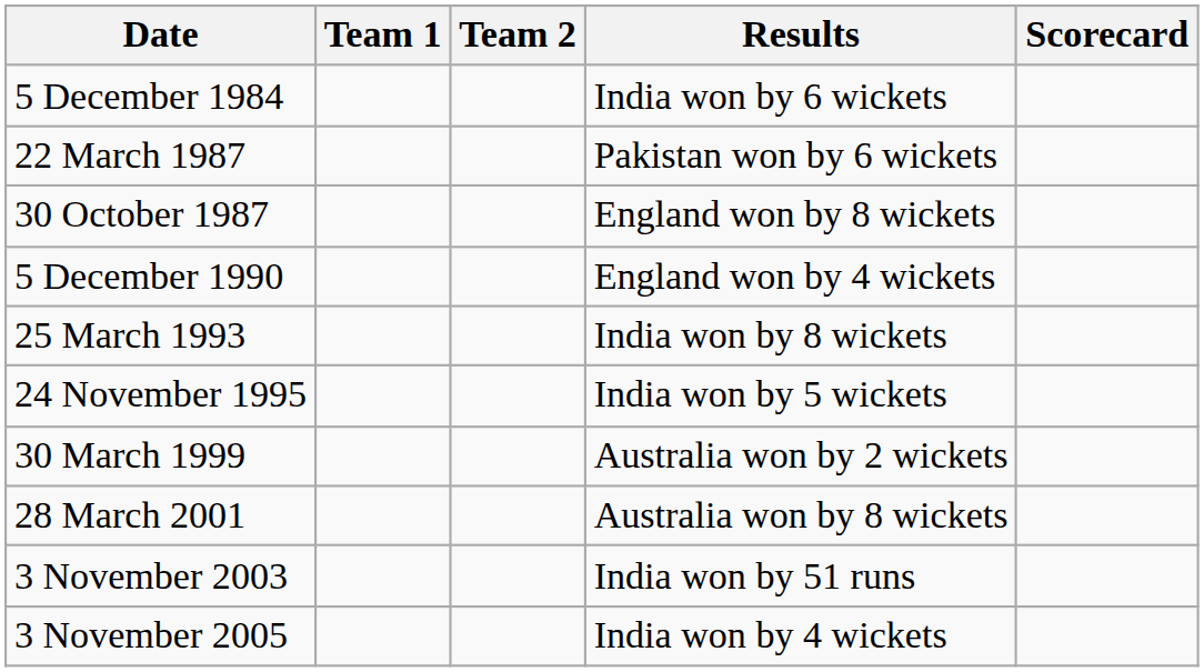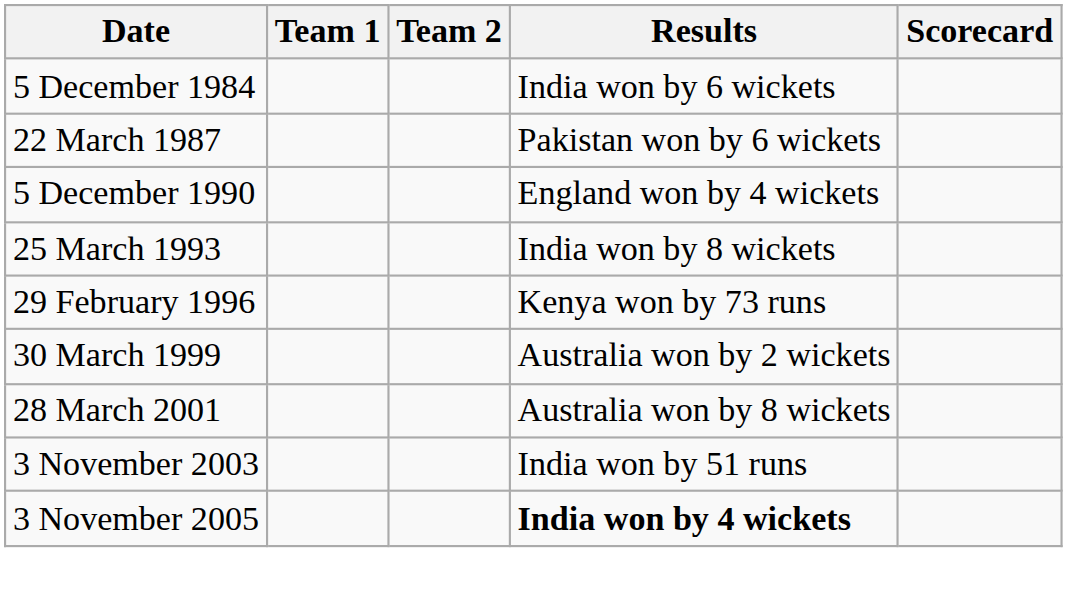 <table class="wikitable" border="1">
 <tr>
 <th>Date</th>
 <th>Team 1</th>
 <th>Team 2</th>
 <th>Results</th>
 <th>Scorecard</th>
 </tr>
 <tr>
 <td>5 December 1984</td>
 <td></td>
 <td></td>
 <td>India won by 6 wickets</td>
 <td></td>
 </tr>
 <tr>
 <td>22 March 1987</td>
 <td></td>
 <td></td>
 <td>Pakistan won by 6 wickets</td>
 <td></td>
 </tr>
 <tr>
-<td>30 October 1987</td>
-<td></td>
-<td></td>
-<td>England won by 8 wickets</td>
-<td></td>
-</tr>
-<tr>
 <td>5 December 1990</td>
 <td></td>
 <td></td>
 <td>England won by 4 wickets</td>
 <td></td>
 </tr>
 <tr>
 <td>25 March 1993</td>
 <td></td>
 <td></td>
 <td>India won by 8 wickets</td>
 <td></td>
 </tr>
 <tr>
-<td>24 November 1995</td>
+<td>29 February 1996</td>
 <td></td>
 <td></td>
-<td>India won by 5 wickets</td>
+<td>Kenya won by 73 runs</td>
 <td></td>
 </tr>
 <tr>
 <td>30 March 1999</td>
 <td></td>
 <td></td>
 <td>Australia won by 2 wickets</td>
 <td></td>
 </tr>
 <tr>
 <td>28 March 2001</td>
 <td></td>
 <td></td>
 <td>Australia won by 8 wickets</td>
 <td></td>
 </tr>
 <tr>
 <td>3 November 2003</td>
 <td></td>
 <td></td>
 <td>India won by 51 runs</td>
 <td></td>
 </tr>
 <tr>
 <td>3 November 2005</td>
 <td></td>
 <td></td>
-<td>India won by 4 wickets</td>
+<td><strong>India won by 4 wickets</strong></td>
 <td></td>
 </tr>
 </table>
